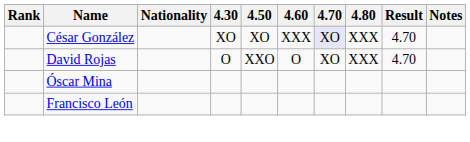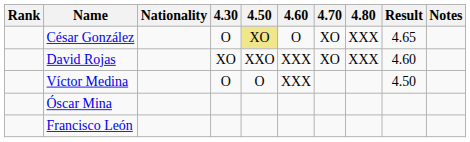 <table class="wikitable sortable" style="text-align:center">
 <tr>
 <th>Rank</th>
 <th>Name</th>
 <th>Nationality</th>
 <th>4.30</th>
 <th>4.50</th>
 <th>4.60</th>
 <th>4.70</th>
 <th>4.80</th>
 <th>Result</th>
 <th>Notes</th>
 </tr>
 <tr>
 <td></td>
 <td align=left><a href='#'>César González</a></td>
 <td align=left></td>
-<td>XO</td>
+<td>O</td>
+<td style="background: khaki;">XO</td>
+<td>O</td>
 <td>XO</td>
 <td>XXX</td>
-<td style="background: lavender;">XO</td>
-<td>XXX</td>
-<td>4.70</td>
+<td>4.65</td>
 <td></td>
 </tr>
 <tr>
 <td></td>
 <td align=left><a href='#'>David Rojas</a></td>
 <td align=left></td>
-<td>O</td>
+<td>XO</td>
 <td>XXO</td>
-<td>O</td>
+<td>XXX</td>
 <td>XO</td>
 <td>XXX</td>
-<td>4.70</td>
+<td>4.60</td>
+<td></td>
+</tr>
+<tr>
+<td></td>
+<td align=left><a href='#'>Víctor Medina</a></td>
+<td align=left></td>
+<td>O</td>
+<td>O</td>
+<td>XXX</td>
+<td></td>
+<td></td>
+<td>4.50</td>
 <td></td>
 </tr>
 <tr>
 <td></td>
 <td align=left><a href='#'>Óscar Mina</a></td>
 <td align=left></td>
 <td></td>
 <td></td>
 <td></td>
 <td></td>
 <td></td>
 <td></td>
 <td></td>
 </tr>
 <tr>
 <td></td>
 <td align=left><a href='#'>Francisco León</a></td>
 <td align=left></td>
 <td></td>
 <td></td>
 <td></td>
 <td></td>
 <td></td>
 <td></td>
 <td></td>
 </tr>
 </table>
